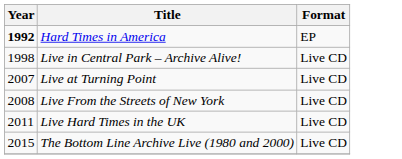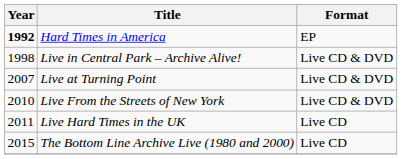 <table class="wikitable">
 <tr>
 <th>Year</th>
 <th>Title</th>
 <th>Format</th>
 </tr>
 <tr>
 <td><strong>1992</strong></td>
 <td><em><a href='#'>Hard Times in America</a></em></td>
 <td>EP</td>
 </tr>
 <tr>
 <td>1998</td>
 <td><em>Live in Central Park – Archive Alive!</em></td>
-<td>Live CD</td>
+<td>Live CD & DVD</td>
 </tr>
 <tr>
 <td>2007</td>
 <td><em>Live at Turning Point</em></td>
-<td>Live CD</td>
+<td>Live CD & DVD</td>
 </tr>
 <tr>
-<td>2008</td>
+<td>2010</td>
 <td><em>Live From the Streets of New York</em></td>
-<td>Live CD</td>
+<td>Live CD & DVD</td>
 </tr>
 <tr>
 <td>2011</td>
 <td><em>Live Hard Times in the UK</em></td>
 <td>Live CD</td>
 </tr>
 <tr>
 <td>2015</td>
 <td><em>The Bottom Line Archive Live (1980 and 2000)</em></td>
 <td>Live CD</td>
 </tr>
 <tr>
 </tr>
 </table>
